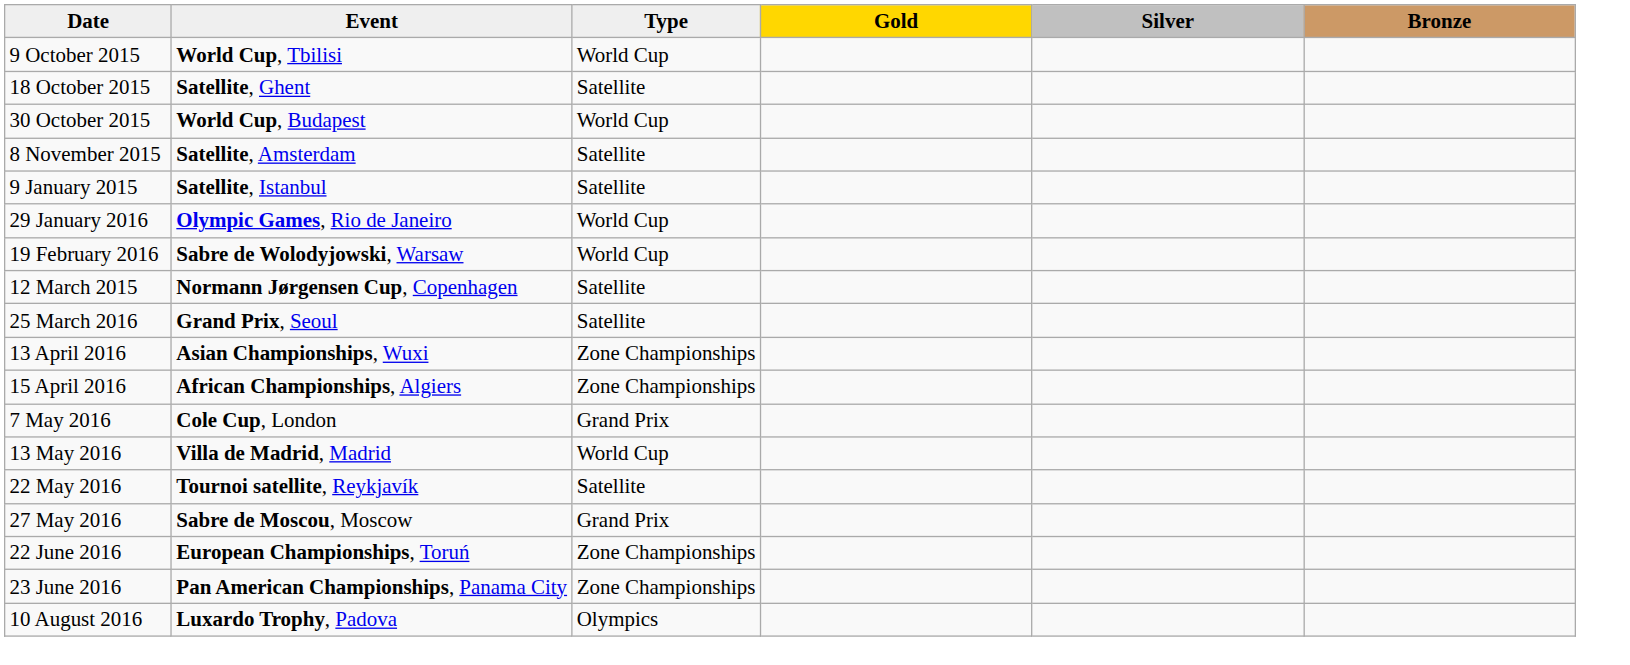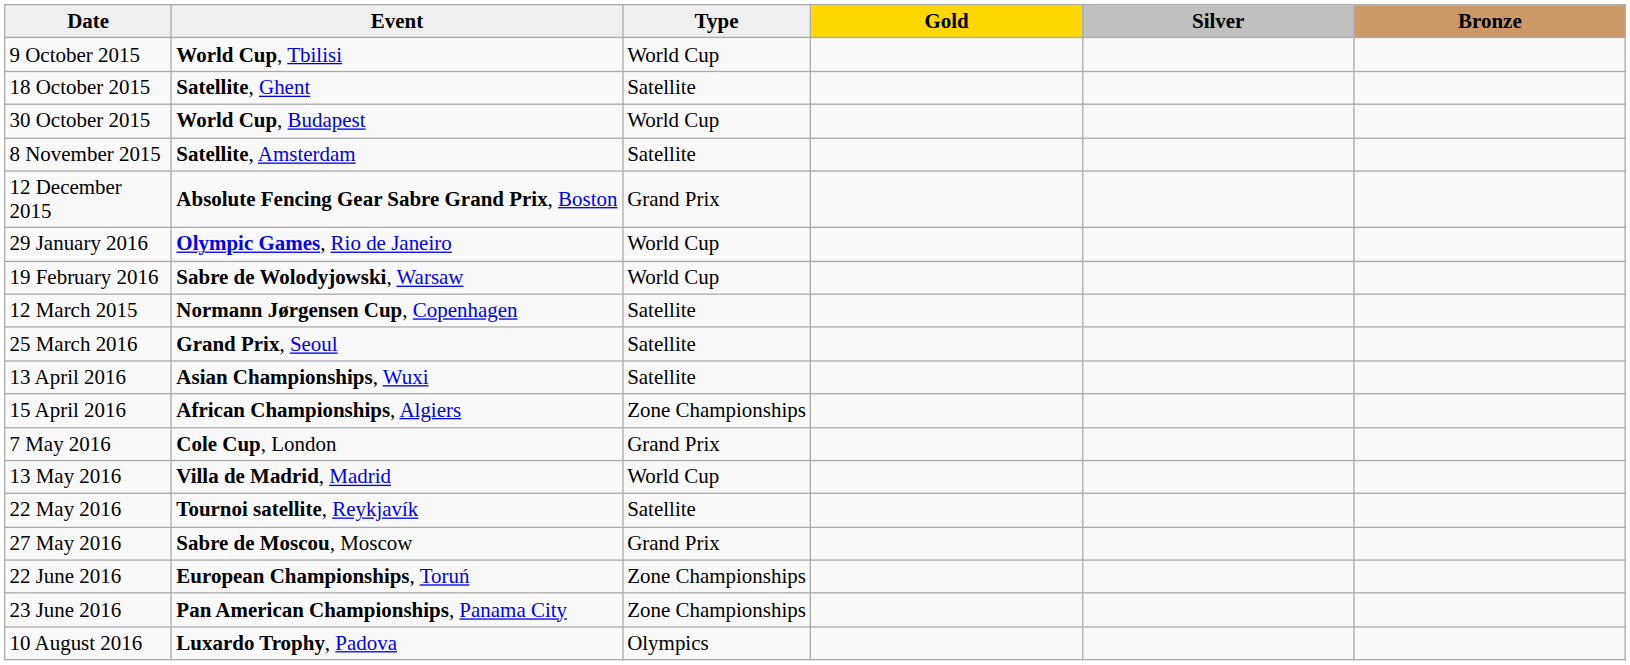 <table class="wikitable plainrowheaders" border="1" style="font-size:100%">
 <tr align=center>
 <th scope=col style="width:120px; background: #efefef;">Date</th>
 <th scope=col style="background: #efefef;">Event</th>
 <th scope=col style="background: #efefef;">Type</th>
 <th scope=col colspan=1 style="width:200px; background: gold;">Gold</th>
 <th scope=col colspan=1 style="width:200px; background: silver;">Silver</th>
 <th scope=col colspan=1 style="width:200px; background: #cc9966;">Bronze</th>
 </tr>
 <tr>
 <td>9 October 2015</td>
 <td><strong>World Cup</strong>, <a href='#'>Tbilisi</a></td>
 <td>World Cup</td>
 <td></td>
 <td></td>
 <td><br></td>
 </tr>
 <tr>
 <td>18 October 2015</td>
 <td><strong>Satellite</strong>, <a href='#'>Ghent</a></td>
 <td>Satellite</td>
 <td></td>
 <td></td>
 <td><br></td>
 </tr>
 <tr>
 <td>30 October 2015</td>
 <td><strong>World Cup</strong>, <a href='#'>Budapest</a></td>
 <td>World Cup</td>
 <td></td>
 <td></td>
 <td><br></td>
 </tr>
 <tr>
 <td>8 November 2015</td>
 <td><strong>Satellite</strong>, <a href='#'>Amsterdam</a></td>
 <td>Satellite</td>
 <td></td>
 <td></td>
 <td><br></td>
 </tr>
 <tr>
-<td>9 January 2015</td>
-<td><strong>Satellite</strong>, <a href='#'>Istanbul</a></td>
-<td>Satellite</td>
+<td>12 December 2015</td>
+<td><strong>Absolute Fencing Gear Sabre Grand Prix</strong>, <a href='#'>Boston</a></td>
+<td>Grand Prix</td>
 <td></td>
 <td></td>
 <td><br></td>
 </tr>
 <tr>
 <td>29 January 2016</td>
 <td><strong><a href='#'>Olympic Games</a></strong>, <a href='#'>Rio de Janeiro</a></td>
 <td>World Cup</td>
 <td></td>
 <td></td>
 <td><br></td>
 </tr>
 <tr>
 <td>19 February 2016</td>
 <td><strong>Sabre de Wolodyjowski</strong>, <a href='#'>Warsaw</a></td>
 <td>World Cup</td>
 <td></td>
 <td></td>
 <td><br></td>
 </tr>
 <tr>
 <td>12 March 2015</td>
 <td><strong>Normann Jørgensen Cup</strong>, <a href='#'>Copenhagen</a></td>
 <td>Satellite</td>
 <td></td>
 <td></td>
 <td><br></td>
 </tr>
 <tr>
 <td>25 March 2016</td>
 <td><strong>Grand Prix</strong>, <a href='#'>Seoul</a></td>
 <td>Satellite</td>
 <td></td>
 <td></td>
 <td><br></td>
 </tr>
 <tr>
 <td>13 April 2016</td>
 <td><strong>Asian Championships</strong>, <a href='#'>Wuxi</a></td>
-<td>Zone Championships</td>
+<td>Satellite</td>
 <td></td>
 <td></td>
 <td><br></td>
 </tr>
 <tr>
 <td>15 April 2016</td>
 <td><strong>African Championships</strong>, <a href='#'>Algiers</a></td>
 <td>Zone Championships</td>
 <td></td>
 <td></td>
 <td><br></td>
 </tr>
 <tr>
 <td>7 May 2016</td>
 <td><strong>Cole Cup</strong>, London</td>
 <td>Grand Prix</td>
 <td></td>
 <td></td>
 <td><br></td>
 </tr>
 <tr>
 <td>13 May 2016</td>
 <td><strong>Villa de Madrid</strong>, <a href='#'>Madrid</a></td>
 <td>World Cup</td>
 <td></td>
 <td></td>
 <td><br></td>
 </tr>
 <tr>
 <td>22 May 2016</td>
 <td><strong>Tournoi satellite</strong>, <a href='#'>Reykjavík</a></td>
 <td>Satellite</td>
 <td></td>
 <td></td>
 <td><br></td>
 </tr>
 <tr>
 <td>27 May 2016</td>
 <td><strong>Sabre de Moscou</strong>, Moscow</td>
 <td>Grand Prix</td>
 <td></td>
 <td></td>
 <td><br></td>
 </tr>
 <tr>
 <td>22 June 2016</td>
 <td><strong>European Championships</strong>, <a href='#'>Toruń</a></td>
 <td>Zone Championships</td>
 <td></td>
 <td></td>
 <td><br></td>
 </tr>
 <tr>
 <td>23 June 2016</td>
 <td><strong>Pan American Championships</strong>, <a href='#'>Panama City</a></td>
 <td>Zone Championships</td>
 <td></td>
 <td></td>
 <td><br></td>
 </tr>
 <tr>
 <td>10 August 2016</td>
 <td><strong>Luxardo Trophy</strong>, <a href='#'>Padova</a></td>
 <td>Olympics</td>
 <td></td>
 <td></td>
 <td></td>
 </tr>
 </table>
